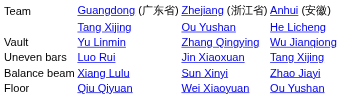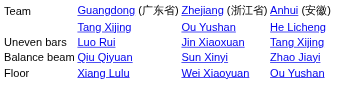 <table>
 <tr>
 <td>Team</td>
 <td><a href='#'>Guangdong</a> (广东省)<br></td>
 <td><a href='#'>Zhejiang</a> (浙江省)<br></td>
 <td valign=top><a href='#'>Anhui</a> (安徽)<br></td>
 </tr>
 <tr>
 <td></td>
 <td><a href='#'>Tang Xijing</a></td>
 <td><a href='#'>Ou Yushan</a></td>
 <td><a href='#'>He Licheng</a></td>
 </tr>
 <tr>
-<td>Vault</td>
-<td><a href='#'>Yu Linmin</a></td>
-<td><a href='#'>Zhang Qingying</a></td>
-<td><a href='#'>Wu Jianqiong</a></td>
-</tr>
-<tr>
 <td>Uneven bars</td>
 <td><a href='#'>Luo Rui</a></td>
 <td><a href='#'>Jin Xiaoxuan</a></td>
 <td><a href='#'>Tang Xijing</a></td>
 </tr>
 <tr>
 <td>Balance beam</td>
-<td><a href='#'>Xiang Lulu</a></td>
+<td><a href='#'>Qiu Qiyuan</a></td>
 <td><a href='#'>Sun Xinyi</a></td>
 <td><a href='#'>Zhao Jiayi</a></td>
 </tr>
 <tr>
 <td>Floor</td>
-<td><a href='#'>Qiu Qiyuan</a></td>
+<td><a href='#'>Xiang Lulu</a></td>
 <td><a href='#'>Wei Xiaoyuan</a></td>
 <td><a href='#'>Ou Yushan</a></td>
 </tr>
 </table>
